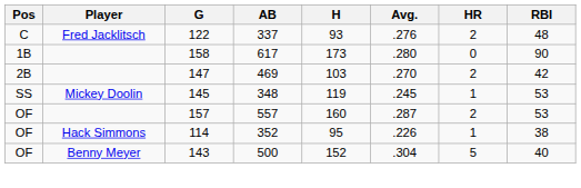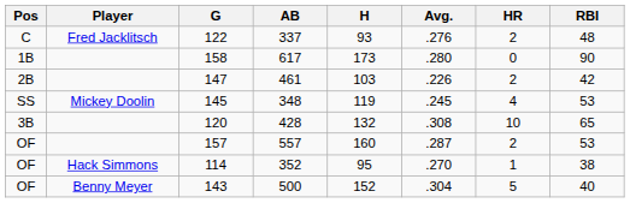 <table class="wikitable sortable">
 <tr>
 <th bgcolor="#DDDDFF" width="5%">Pos</th>
 <th bgcolor="#DDDDFF" width="16%">Player</th>
 <th bgcolor="#DDDDFF" width="9%">G</th>
 <th bgcolor="#DDDDFF" width="9%">AB</th>
 <th bgcolor="#DDDDFF" width="9%">H</th>
 <th bgcolor="#DDDDFF" width="9%">Avg.</th>
 <th bgcolor="#DDDDFF" width="9%">HR</th>
 <th bgcolor="#DDDDFF" width="9%">RBI</th>
 </tr>
 <tr align="center">
 <td>C</td>
 <td><a href='#'>Fred Jacklitsch</a></td>
 <td>122</td>
 <td>337</td>
 <td>93</td>
 <td>.276</td>
 <td>2</td>
 <td>48</td>
 </tr>
 <tr align="center">
 <td>1B</td>
 <td></td>
 <td>158</td>
 <td>617</td>
 <td>173</td>
 <td>.280</td>
 <td>0</td>
 <td>90</td>
 </tr>
 <tr align="center">
 <td>2B</td>
 <td></td>
 <td>147</td>
-<td>469</td>
+<td>461</td>
 <td>103</td>
-<td>.270</td>
+<td>.226</td>
 <td>2</td>
 <td>42</td>
 </tr>
 <tr align="center">
 <td>SS</td>
 <td><a href='#'>Mickey Doolin</a></td>
 <td>145</td>
 <td>348</td>
 <td>119</td>
 <td>.245</td>
-<td>1</td>
+<td>4</td>
 <td>53</td>
+</tr>
+<tr align="center">
+<td>3B</td>
+<td></td>
+<td>120</td>
+<td>428</td>
+<td>132</td>
+<td>.308</td>
+<td>10</td>
+<td>65</td>
 </tr>
 <tr align="center">
 <td>OF</td>
 <td></td>
 <td>157</td>
 <td>557</td>
 <td>160</td>
 <td>.287</td>
 <td>2</td>
 <td>53</td>
 </tr>
 <tr align="center">
 <td>OF</td>
 <td><a href='#'>Hack Simmons</a></td>
 <td>114</td>
 <td>352</td>
 <td>95</td>
-<td>.226</td>
+<td>.270</td>
 <td>1</td>
 <td>38</td>
 </tr>
 <tr align="center">
 <td>OF</td>
 <td><a href='#'>Benny Meyer</a></td>
 <td>143</td>
 <td>500</td>
 <td>152</td>
 <td>.304</td>
 <td>5</td>
 <td>40</td>
 </tr>
 </table>
